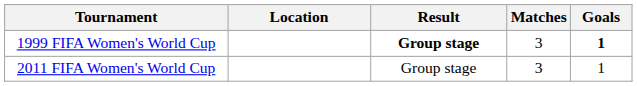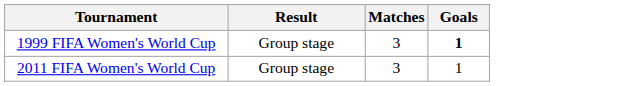 <table class="wikitable collapsible  sortable" style="font-size:90%; background:#ffffff;">
 <tr align=center bgcolor=#DDDDDD style="color:black;">
 <th width="200">Tournament</th>
-<th width="125">Location</th>
 <th width="120">Result</th>
 <th width="50">Matches</th>
 <th width="50">Goals</th>
 </tr>
 <tr align=center>
 <td><a href='#'>1999 FIFA Women's World Cup</a></td>
-<td></td>
-<td><strong>Group stage</strong></td>
+<td>Group stage</td>
 <td>3</td>
 <td><strong>1</strong></td>
 </tr>
 <tr align=center>
 <td><a href='#'>2011 FIFA Women's World Cup</a></td>
-<td></td>
 <td>Group stage</td>
 <td>3</td>
 <td>1</td>
 </tr>
 </table>
